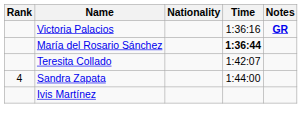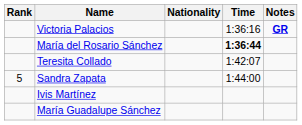 <table class="wikitable sortable" style="text-align:center">
 <tr>
 <th>Rank</th>
 <th>Name</th>
 <th>Nationality</th>
 <th>Time</th>
 <th>Notes</th>
 </tr>
 <tr>
 <td></td>
 <td align=left><a href='#'>Victoria Palacios</a></td>
 <td align=left></td>
 <td>1:36:16</td>
 <td><strong><a href='#'>GR</a></strong></td>
 </tr>
 <tr>
 <td></td>
 <td align=left><a href='#'>María del Rosario Sánchez</a></td>
 <td align=left></td>
 <td><strong>1:36:44</strong></td>
 <td></td>
 </tr>
 <tr>
 <td></td>
 <td align=left><a href='#'>Teresita Collado</a></td>
 <td align=left></td>
 <td>1:42:07</td>
 <td></td>
 </tr>
 <tr>
-<td>4</td>
+<td>5</td>
 <td align=left><a href='#'>Sandra Zapata</a></td>
 <td align=left></td>
 <td>1:44:00</td>
 <td></td>
 </tr>
 <tr>
 <td></td>
 <td align=left><a href='#'>Ivis Martínez</a></td>
 <td align=left></td>
 <td></td>
 <td></td>
 </tr>
+<tr>
+<td></td>
+<td align=left><a href='#'>María Guadalupe Sánchez</a></td>
+<td align=left></td>
+<td></td>
+<td></td>
+</tr>
 </table>
